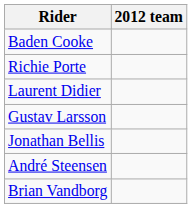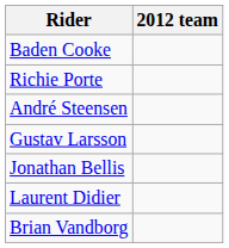 <table class="wikitable">
 <tr>
 <th>Rider</th>
 <th>2012 team</th>
 </tr>
 <tr>
 <td><a href='#'>Baden Cooke</a></td>
 <td></td>
 </tr>
 <tr>
 <td><a href='#'>Richie Porte</a></td>
 <td></td>
 </tr>
 <tr>
-<td><a href='#'>Laurent Didier</a></td>
+<td><a href='#'>André Steensen</a></td>
 <td></td>
 </tr>
 <tr>
 <td><a href='#'>Gustav Larsson</a></td>
 <td></td>
 </tr>
 <tr>
 <td><a href='#'>Jonathan Bellis</a></td>
 <td></td>
 </tr>
 <tr>
-<td><a href='#'>André Steensen</a></td>
+<td><a href='#'>Laurent Didier</a></td>
 <td></td>
 </tr>
 <tr>
 <td><a href='#'>Brian Vandborg</a></td>
 <td></td>
 </tr>
 </table>
